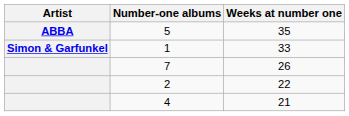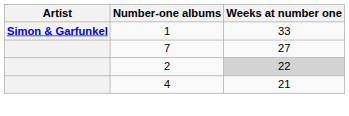 <table class="wikitable plainrowheaders sortable">
 <tr>
 <th scope=col>Artist</th>
 <th scope=col>Number-one albums</th>
 <th scope=col>Weeks at number one</th>
-</tr>
-<tr>
-<th scope=row><a href='#'>ABBA</a></th>
-<td align=center>5</td>
-<td align=center>35</td>
 </tr>
 <tr>
 <th scope=row><a href='#'>Simon & Garfunkel</a></th>
 <td align=center>1</td>
 <td align=center>33</td>
 </tr>
 <tr>
 <th scope=row></th>
 <td align=center>7</td>
-<td align=center>26</td>
+<td align=center>27</td>
 </tr>
 <tr>
 <th scope=row></th>
 <td align=center>2</td>
-<td align=center>22</td>
+<td align=center style="background: lightgrey;">22</td>
 </tr>
 <tr>
 <th scope=row></th>
 <td align=center>4</td>
 <td align=center>21</td>
 </tr>
 </table>
